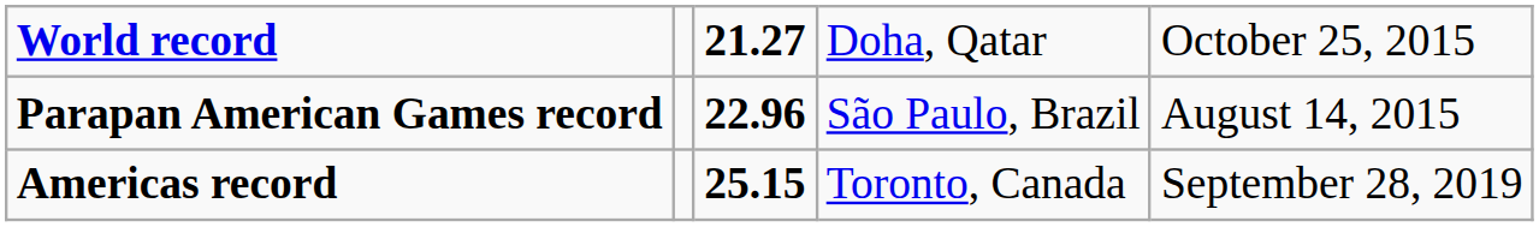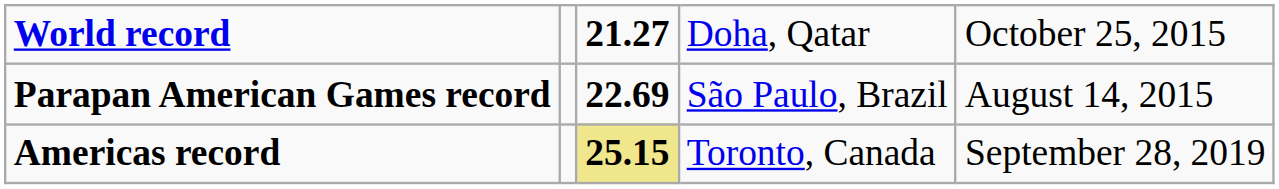 <table class="wikitable">
 <tr>
 <td><strong><a href='#'>World record</a></strong></td>
 <td></td>
 <td><strong>21.27</strong></td>
 <td><a href='#'>Doha</a>, Qatar</td>
 <td>October 25, 2015</td>
 </tr>
 <tr>
 <td><strong>Parapan American Games record</strong></td>
 <td></td>
-<td><strong>22.96</strong></td>
+<td><strong>22.69</strong></td>
 <td><a href='#'>São Paulo</a>, Brazil</td>
 <td>August 14, 2015</td>
 </tr>
 <tr>
 <td><strong>Americas record</strong></td>
 <td></td>
-<td><strong>25.15</strong></td>
+<td style="background: khaki;"><strong>25.15</strong></td>
 <td><a href='#'>Toronto</a>, Canada</td>
 <td>September 28, 2019</td>
 </tr>
 </table>
